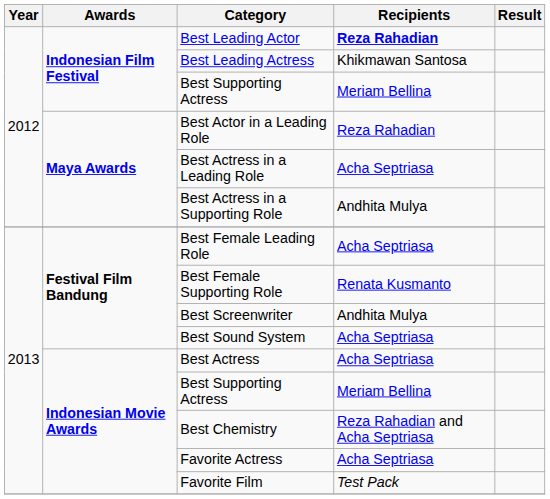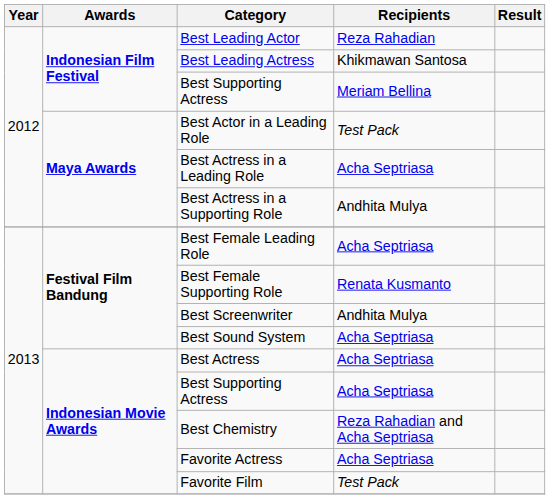 <table class="wikitable">
 <tr>
 <th>Year</th>
 <th>Awards</th>
 <th>Category</th>
 <th>Recipients</th>
 <th>Result</th>
 </tr>
 <tr>
 <td rowspan= "6">2012</td>
 <td rowspan= "3"><strong><a href='#'>Indonesian Film Festival</a></strong></td>
 <td><a href='#'>Best Leading Actor</a></td>
-<td><strong><a href='#'>Reza Rahadian</a></strong></td>
+<td><a href='#'>Reza Rahadian</a></td>
 <td></td>
 </tr>
 <tr>
 <td><a href='#'>Best Leading Actress</a></td>
 <td>Khikmawan Santosa</td>
 <td></td>
 </tr>
 <tr>
 <td>Best Supporting Actress</td>
 <td><a href='#'>Meriam Bellina</a></td>
 <td></td>
 </tr>
 <tr>
 <td rowspan= "3"><strong><a href='#'>Maya Awards</a></strong></td>
 <td>Best Actor in a Leading Role</td>
-<td><a href='#'>Reza Rahadian</a></td>
+<td><em>Test Pack</em></td>
 <td></td>
 </tr>
 <tr>
 <td>Best Actress in a Leading Role</td>
 <td><a href='#'>Acha Septriasa</a></td>
 <td></td>
 </tr>
 <tr>
 <td>Best Actress in a Supporting Role</td>
 <td>Andhita Mulya</td>
 <td></td>
 </tr>
 <tr>
 </tr>
 <tr>
 <td rowspan= "9">2013</td>
 <td rowspan= "4"><strong>Festival Film Bandung</strong></td>
 <td>Best Female Leading Role</td>
 <td><a href='#'>Acha Septriasa</a></td>
 <td></td>
 </tr>
 <tr>
 <td>Best Female Supporting Role</td>
 <td><a href='#'>Renata Kusmanto</a></td>
 <td></td>
 </tr>
 <tr>
 <td>Best Screenwriter</td>
 <td>Andhita Mulya</td>
 <td></td>
 </tr>
 <tr>
 <td>Best Sound System</td>
 <td><a href='#'>Acha Septriasa</a></td>
 <td></td>
 </tr>
 <tr>
 <td rowspan= "5"><strong><a href='#'>Indonesian Movie Awards</a></strong></td>
 <td>Best Actress</td>
 <td><a href='#'>Acha Septriasa</a></td>
 <td></td>
 </tr>
 <tr>
 <td>Best Supporting Actress</td>
-<td><a href='#'>Meriam Bellina</a></td>
+<td><a href='#'>Acha Septriasa</a></td>
 <td></td>
 </tr>
 <tr>
 <td>Best Chemistry</td>
 <td><a href='#'>Reza Rahadian</a> and <a href='#'>Acha Septriasa</a></td>
 <td></td>
 </tr>
 <tr>
 <td>Favorite Actress</td>
 <td><a href='#'>Acha Septriasa</a></td>
 <td></td>
 </tr>
 <tr>
 <td>Favorite Film</td>
 <td><em>Test Pack</em></td>
 <td></td>
 </tr>
 <tr>
 </tr>
 </table>
